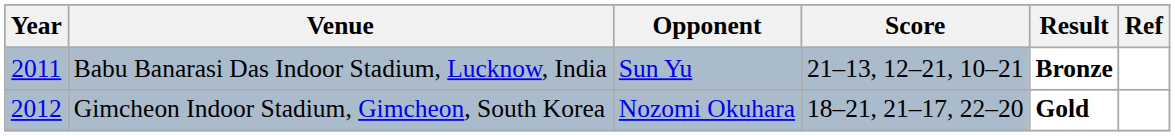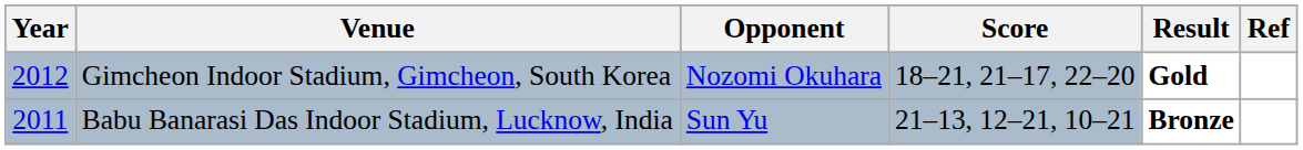 <table class="sortable wikitable" style="font-size: 90%;">
 <tr>
 <th>Year</th>
 <th>Venue</th>
 <th>Opponent</th>
 <th>Score</th>
 <th>Result</th>
 <th>Ref</th>
 </tr>
 <tr style="background:#AABBCC">
+<td align="center"><a href='#'>2012</a></td>
+<td align="left">Gimcheon Indoor Stadium, <a href='#'>Gimcheon</a>, South Korea</td>
+<td align="left"> <a href='#'>Nozomi Okuhara</a></td>
+<td align="left">18–21, 21–17, 22–20</td>
+<td style="text-align:left; background:white"> <strong>Gold</strong></td>
+<td style="text-align:center; background:white"></td>
+</tr>
+<tr style="background:#AABBCC">
 <td align="center"><a href='#'>2011</a></td>
 <td align="left">Babu Banarasi Das Indoor Stadium, <a href='#'>Lucknow</a>, India</td>
 <td align="left"> <a href='#'>Sun Yu</a></td>
 <td align="left">21–13, 12–21, 10–21</td>
 <td style="text-align:left; background:white"> <strong>Bronze</strong></td>
 <td style="text-align:center; background:white"></td>
 </tr>
-<tr style="background:#AABBCC">
-<td align="center"><a href='#'>2012</a></td>
-<td align="left">Gimcheon Indoor Stadium, <a href='#'>Gimcheon</a>, South Korea</td>
-<td align="left"> <a href='#'>Nozomi Okuhara</a></td>
-<td align="left">18–21, 21–17, 22–20</td>
-<td style="text-align:left; background:white"> <strong>Gold</strong></td>
-<td style="text-align:center; background:white"></td>
-</tr>
 </table>
